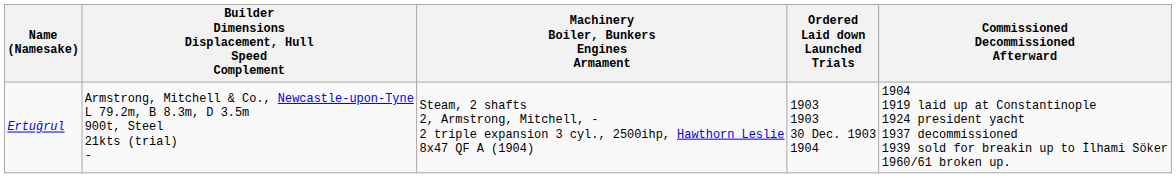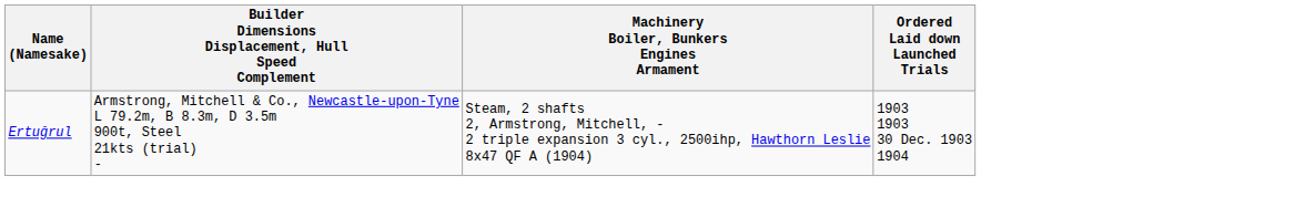 <table class="wikitable" style="font-size:90%;">
 <tr bgcolor="#e6e9ff">
 <th>Name<br>(Namesake)</th>
 <th>Builder<br>Dimensions<br>Displacement, Hull<br>Speed<br>Complement</th>
 <th>Machinery<br>Boiler, Bunkers<br>Engines<br>Armament</th>
 <th>Ordered<br>Laid down<br>Launched<br>Trials</th>
-<th>Commissioned<br>Decommissioned<br>Afterward</th>
 </tr>
 <tr ---->
 <td><a href='#'><em>Ertuğrul</em></a></td>
 <td> Armstrong, Mitchell & Co., <a href='#'>Newcastle-upon-Tyne</a><br>L 79.2m, B 8.3m, D 3.5m<br>900t, Steel<br>21kts (trial)<br>-</td>
 <td>Steam, 2 shafts<br>2, Armstrong, Mitchell, -<br>2 triple expansion 3 cyl., 2500ihp, <a href='#'>Hawthorn Leslie</a><br>8x47 QF A (1904)</td>
 <td>1903<br>1903<br>30 Dec. 1903<br>1904</td>
-<td>1904<br>1919 laid up at Constantinople<br>1924 president yacht<br>1937 decommissioned<br>1939 sold for breakin up to İlhami Söker<br>1960/61 broken up.</td>
 </tr>
 </table>
